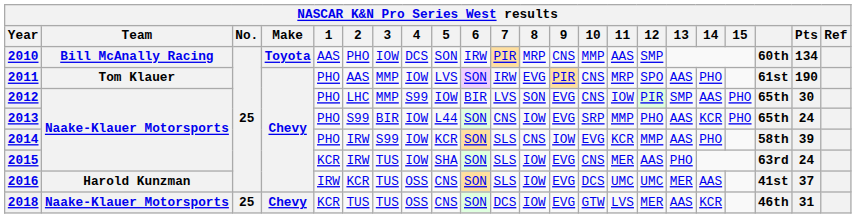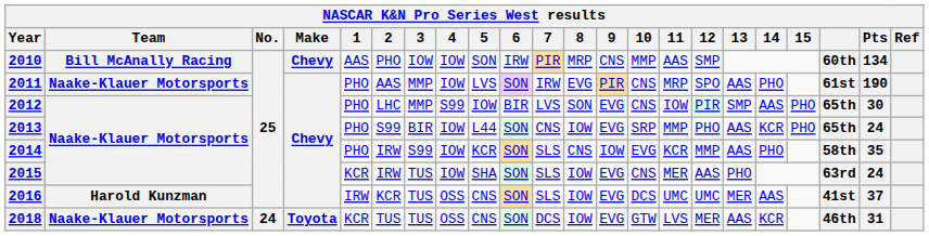 <table class="wikitable" style="text-align:center; font-size:75%">
 <tr>
 <th colspan=23><a href='#'>NASCAR K&N Pro Series West</a> results</th>
 </tr>
 <tr>
 <th>Year</th>
 <th>Team</th>
 <th>No.</th>
 <th>Make</th>
 <th>1</th>
 <th>2</th>
 <th>3</th>
 <th>4</th>
 <th>5</th>
 <th>6</th>
 <th>7</th>
 <th>8</th>
 <th>9</th>
 <th>10</th>
 <th>11</th>
 <th>12</th>
 <th>13</th>
 <th>14</th>
 <th>15</th>
 <th></th>
 <th>Pts</th>
 <th>Ref</th>
 </tr>
 <tr>
 <th><a href='#'>2010</a></th>
 <th><a href='#'>Bill McAnally Racing</a></th>
 <th rowspan=7>25</th>
-<th><a href='#'>Toyota</a></th>
+<th><a href='#'>Chevy</a></th>
 <td><a href='#'>AAS</a></td>
 <td><a href='#'>PHO</a></td>
 <td><a href='#'>IOW</a></td>
-<td><a href='#'>DCS</a></td>
+<td><a href='#'>IOW</a></td>
 <td><a href='#'>SON</a></td>
 <td><a href='#'>IRW</a></td>
 <td style="background:#FFDF9F;"><a href='#'>PIR</a><br></td>
 <td><a href='#'>MRP</a></td>
 <td><a href='#'>CNS</a></td>
 <td><a href='#'>MMP</a></td>
 <td><a href='#'>AAS</a></td>
 <td><a href='#'>SMP</a></td>
 <td colspan=3></td>
 <th>60th</th>
 <th>134</th>
 <th></th>
 </tr>
 <tr>
 <th><a href='#'>2011</a></th>
-<th>Tom Klauer</th>
+<th><a href='#'>Naake-Klauer Motorsports</a></th>
 <th rowspan=6><a href='#'>Chevy</a></th>
 <td><a href='#'>PHO</a></td>
 <td><a href='#'>AAS</a></td>
 <td><a href='#'>MMP</a></td>
 <td><a href='#'>IOW</a></td>
 <td><a href='#'>LVS</a></td>
 <td style="background:#EFCFFF;"><a href='#'>SON</a><br></td>
 <td><a href='#'>IRW</a></td>
 <td><a href='#'>EVG</a></td>
 <td style="background:#FFDF9F;"><a href='#'>PIR</a><br></td>
 <td><a href='#'>CNS</a></td>
 <td><a href='#'>MRP</a></td>
 <td><a href='#'>SPO</a></td>
 <td><a href='#'>AAS</a></td>
 <td><a href='#'>PHO</a></td>
 <td></td>
 <th>61st</th>
 <th>190</th>
 <th></th>
 </tr>
 <tr>
 <th><a href='#'>2012</a></th>
 <th rowspan=4><a href='#'>Naake-Klauer Motorsports</a></th>
 <td><a href='#'>PHO</a></td>
 <td><a href='#'>LHC</a></td>
 <td><a href='#'>MMP</a></td>
 <td><a href='#'>S99</a></td>
 <td><a href='#'>IOW</a></td>
 <td><a href='#'>BIR</a></td>
 <td><a href='#'>LVS</a></td>
 <td><a href='#'>SON</a></td>
 <td><a href='#'>EVG</a></td>
 <td><a href='#'>CNS</a></td>
 <td><a href='#'>IOW</a></td>
 <td style="background:#DFFFDF;"><a href='#'>PIR</a><br></td>
 <td><a href='#'>SMP</a></td>
 <td><a href='#'>AAS</a></td>
 <td><a href='#'>PHO</a></td>
 <th>65th</th>
 <th>30</th>
 <th></th>
 </tr>
 <tr>
 <th><a href='#'>2013</a></th>
 <td><a href='#'>PHO</a></td>
 <td><a href='#'>S99</a></td>
 <td><a href='#'>BIR</a></td>
 <td><a href='#'>IOW</a></td>
 <td><a href='#'>L44</a></td>
 <td style="background:#DFFFDF;"><a href='#'>SON</a><br></td>
 <td><a href='#'>CNS</a></td>
 <td><a href='#'>IOW</a></td>
 <td><a href='#'>EVG</a></td>
 <td><a href='#'>SRP</a></td>
 <td><a href='#'>MMP</a></td>
 <td><a href='#'>PHO</a></td>
 <td><a href='#'>AAS</a></td>
 <td><a href='#'>KCR</a></td>
 <td><a href='#'>PHO</a></td>
 <th>65th</th>
 <th>24</th>
 <th></th>
 </tr>
 <tr>
 <th><a href='#'>2014</a></th>
 <td><a href='#'>PHO</a></td>
 <td><a href='#'>IRW</a></td>
 <td><a href='#'>S99</a></td>
 <td><a href='#'>IOW</a></td>
 <td><a href='#'>KCR</a></td>
 <td style="background:#FFDF9F;"><a href='#'>SON</a><br></td>
 <td><a href='#'>SLS</a></td>
 <td><a href='#'>CNS</a></td>
 <td><a href='#'>IOW</a></td>
 <td><a href='#'>EVG</a></td>
 <td><a href='#'>KCR</a></td>
 <td><a href='#'>MMP</a></td>
 <td><a href='#'>AAS</a></td>
 <td><a href='#'>PHO</a></td>
 <td></td>
 <th>58th</th>
-<th>39</th>
+<th>35</th>
 <th></th>
 </tr>
 <tr>
 <th><a href='#'>2015</a></th>
 <td><a href='#'>KCR</a></td>
 <td><a href='#'>IRW</a></td>
 <td><a href='#'>TUS</a></td>
 <td><a href='#'>IOW</a></td>
 <td><a href='#'>SHA</a></td>
 <td style="background:#DFFFDF;"><a href='#'>SON</a><br></td>
 <td><a href='#'>SLS</a></td>
 <td><a href='#'>IOW</a></td>
 <td><a href='#'>EVG</a></td>
 <td><a href='#'>CNS</a></td>
 <td><a href='#'>MER</a></td>
 <td><a href='#'>AAS</a></td>
 <td><a href='#'>PHO</a></td>
 <td colspan=2></td>
 <th>63rd</th>
 <th>24</th>
 <th></th>
 </tr>
 <tr>
 <th><a href='#'>2016</a></th>
 <th>Harold Kunzman</th>
 <td><a href='#'>IRW</a></td>
 <td><a href='#'>KCR</a></td>
 <td><a href='#'>TUS</a></td>
 <td><a href='#'>OSS</a></td>
 <td><a href='#'>CNS</a></td>
 <td style="background:#FFDF9F;"><a href='#'>SON</a><br></td>
 <td><a href='#'>SLS</a></td>
 <td><a href='#'>IOW</a></td>
 <td><a href='#'>EVG</a></td>
 <td><a href='#'>DCS</a></td>
 <td><a href='#'>UMC</a></td>
 <td><a href='#'>UMC</a></td>
 <td><a href='#'>MER</a></td>
 <td><a href='#'>AAS</a></td>
 <td></td>
 <th>41st</th>
 <th>37</th>
 <th></th>
 </tr>
 <tr>
 <th><a href='#'>2018</a></th>
 <th><a href='#'>Naake-Klauer Motorsports</a></th>
-<th>25</th>
-<th><a href='#'>Chevy</a></th>
+<th>24</th>
+<th><a href='#'>Toyota</a></th>
 <td><a href='#'>KCR</a></td>
 <td><a href='#'>TUS</a></td>
 <td><a href='#'>TUS</a></td>
 <td><a href='#'>OSS</a></td>
 <td><a href='#'>CNS</a></td>
 <td style="background:#DFFFDF;"><a href='#'>SON</a><br></td>
 <td><a href='#'>DCS</a></td>
 <td><a href='#'>IOW</a></td>
 <td><a href='#'>EVG</a></td>
 <td><a href='#'>GTW</a></td>
 <td><a href='#'>LVS</a></td>
 <td><a href='#'>MER</a></td>
 <td><a href='#'>AAS</a></td>
 <td><a href='#'>KCR</a></td>
 <td></td>
 <th>46th</th>
 <th>31</th>
 <th></th>
 </tr>
 </table>
